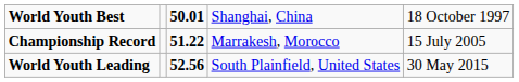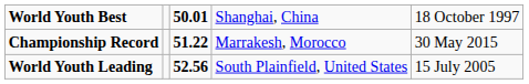 <table class="wikitable">
 <tr>
 <td><strong>World Youth Best</strong></td>
 <td></td>
 <td><strong>50.01</strong></td>
 <td><a href='#'>Shanghai</a>, <a href='#'>China</a></td>
 <td>18 October 1997</td>
 </tr>
 <tr>
 <td><strong>Championship Record</strong></td>
 <td></td>
 <td><strong>51.22</strong></td>
 <td><a href='#'>Marrakesh</a>, <a href='#'>Morocco</a></td>
-<td>15 July 2005</td>
+<td>30 May 2015</td>
 </tr>
 <tr>
 <td><strong>World Youth Leading</strong></td>
 <td></td>
 <td><strong>52.56</strong></td>
 <td><a href='#'>South Plainfield</a>, <a href='#'>United States</a></td>
-<td>30 May 2015</td>
+<td>15 July 2005</td>
 </tr>
 </table>
